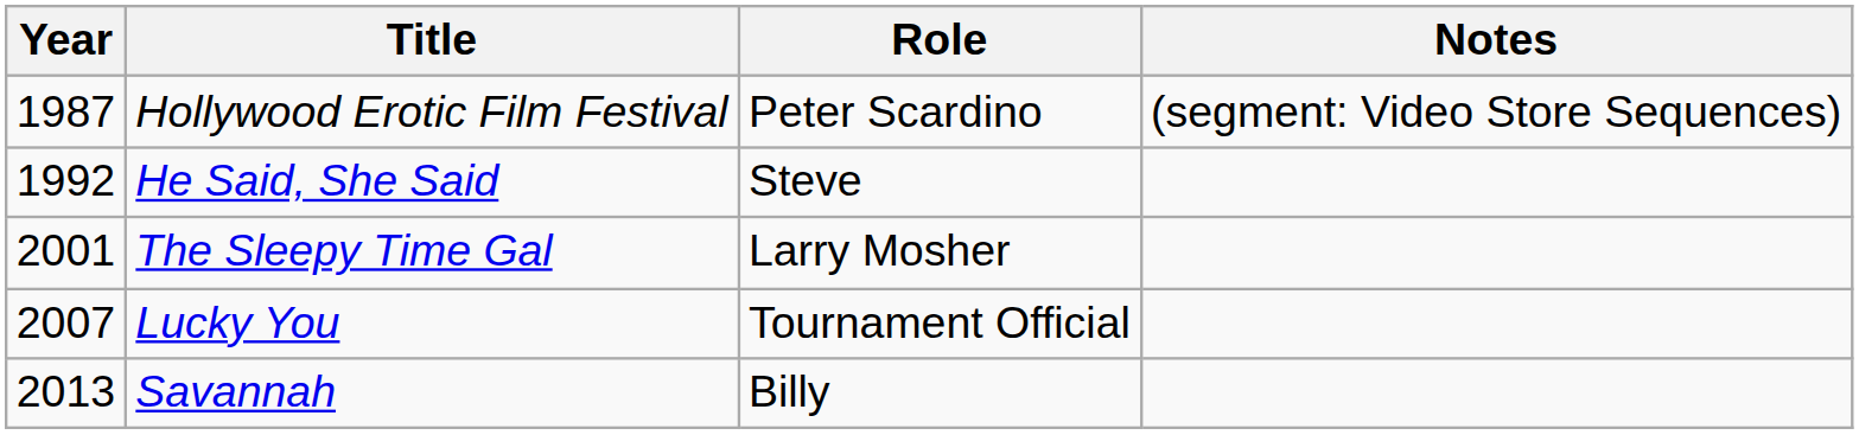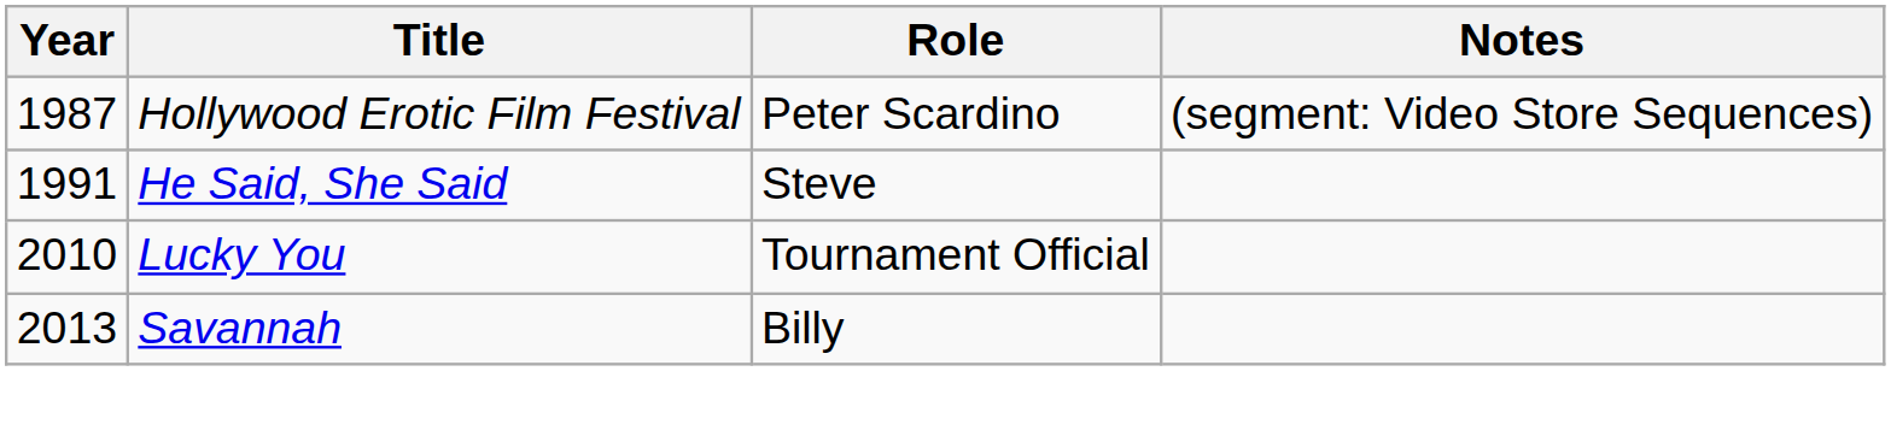 <table class="wikitable sortable">
 <tr>
 <th>Year</th>
 <th>Title</th>
 <th>Role</th>
 <th>Notes</th>
 </tr>
 <tr>
 <td>1987</td>
 <td><em>Hollywood Erotic Film Festival</em></td>
 <td>Peter Scardino</td>
 <td>(segment: Video Store Sequences)</td>
 </tr>
 <tr>
-<td>1992</td>
+<td>1991</td>
 <td><em><a href='#'>He Said, She Said</a></em></td>
 <td>Steve</td>
 <td></td>
 </tr>
 <tr>
-<td>2001</td>
-<td><em><a href='#'>The Sleepy Time Gal</a></em></td>
-<td>Larry Mosher</td>
-<td></td>
-</tr>
-<tr>
-<td>2007</td>
+<td>2010</td>
 <td><em><a href='#'>Lucky You</a></em></td>
 <td>Tournament Official</td>
 <td></td>
 </tr>
 <tr>
 <td>2013</td>
 <td><em><a href='#'>Savannah</a></em></td>
 <td>Billy</td>
 <td></td>
 </tr>
 </table>
